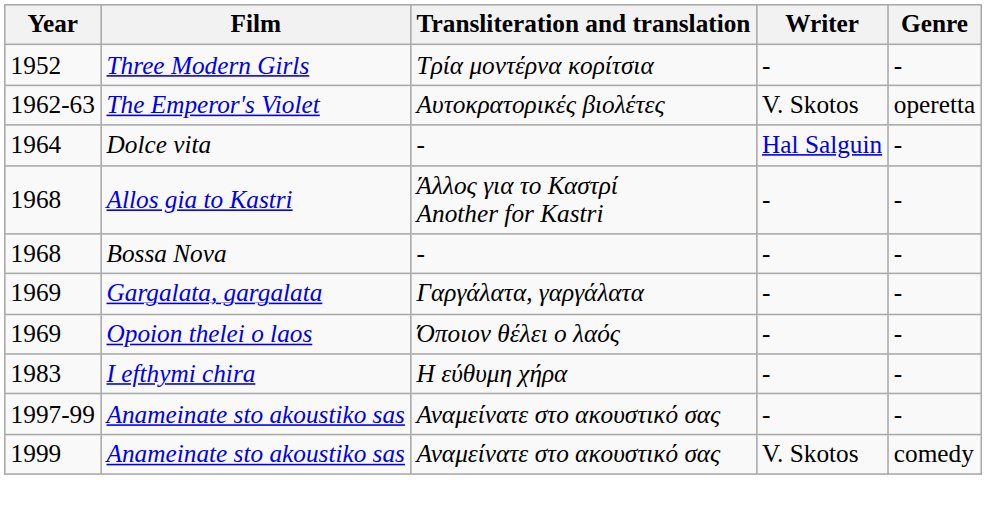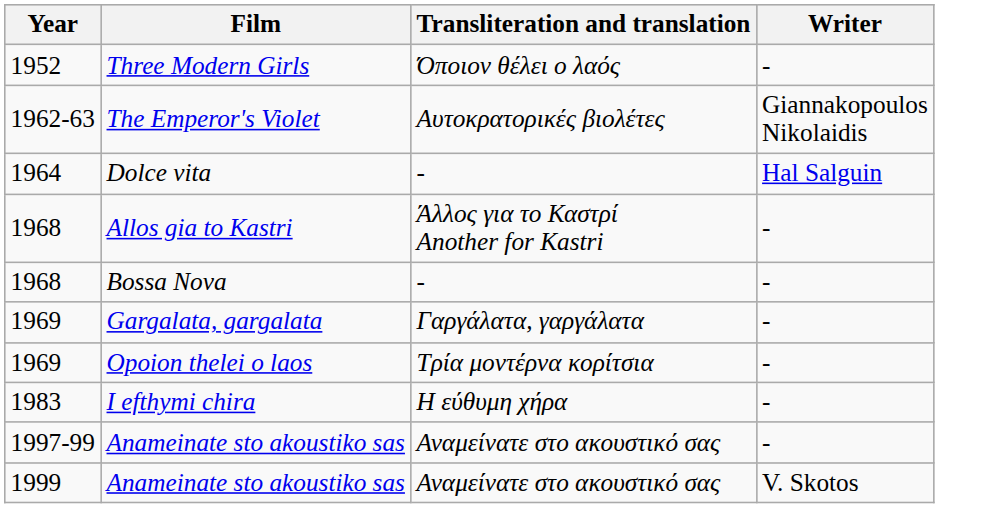 <table class="wikitable">
 <tr>
 <th>Year</th>
 <th>Film</th>
 <th>Transliteration and translation</th>
 <th>Writer</th>
-<th>Genre</th>
 </tr>
 <tr>
 <td>1952</td>
 <td><em><a href='#'>Three Modern Girls</a></em></td>
-<td><em>Τρία μοντέρνα κορίτσια</em></td>
-<td>-</td>
+<td><em>Όποιον θέλει ο λαός</em></td>
 <td>-</td>
 </tr>
 <tr>
 <td>1962-63</td>
 <td><em><a href='#'>The Emperor's Violet</a></em></td>
 <td><em>Αυτοκρατορικές βιολέτες</em></td>
-<td>V. Skotos</td>
-<td>operetta</td>
+<td>Giannakopoulos<br>Nikolaidis</td>
 </tr>
 <tr>
 <td>1964</td>
 <td><em>Dolce vita</em></td>
 <td>-</td>
 <td><a href='#'>Hal Salguin</a></td>
-<td>-</td>
 </tr>
 <tr>
 <td>1968</td>
 <td><em><a href='#'>Allos gia to Kastri</a></em></td>
 <td><em>Άλλος για το Καστρί</em><br><em>Another for Kastri</em></td>
 <td>-</td>
-<td>-</td>
 </tr>
 <tr>
 <td>1968</td>
 <td><em>Bossa Nova</em></td>
-<td>-</td>
 <td>-</td>
 <td>-</td>
 </tr>
 <tr>
 <td>1969</td>
 <td><em><a href='#'>Gargalata, gargalata</a></em></td>
 <td><em>Γαργάλατα, γαργάλατα</em></td>
 <td>-</td>
-<td>-</td>
 </tr>
 <tr>
 <td>1969</td>
 <td><em><a href='#'>Opoion thelei o laos</a></em></td>
-<td><em>Όποιον θέλει ο λαός</em></td>
-<td>-</td>
+<td><em>Τρία μοντέρνα κορίτσια</em></td>
 <td>-</td>
 </tr>
 <tr>
 <td>1983</td>
 <td><em><a href='#'>I efthymi chira</a></em></td>
 <td><em>Η εύθυμη χήρα</em></td>
 <td>-</td>
-<td>-</td>
 </tr>
 <tr>
 <td>1997-99</td>
 <td><em><a href='#'>Anameinate sto akoustiko sas</a></em></td>
 <td><em>Αναμείνατε στο ακουστικό σας</em></td>
-<td>-</td>
 <td>-</td>
 </tr>
 <tr>
 <td>1999</td>
 <td><em><a href='#'>Anameinate sto akoustiko sas</a></em></td>
 <td><em>Αναμείνατε στο ακουστικό σας</em></td>
 <td>V. Skotos</td>
-<td>comedy</td>
 </tr>
 </table>
